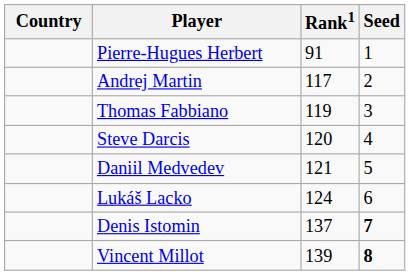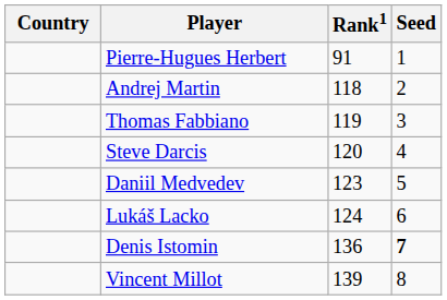 <table class="sortable wikitable">
 <tr>
 <th width="70">Country</th>
 <th width="175">Player</th>
 <th>Rank<sup>1</sup></th>
 <th>Seed</th>
 </tr>
 <tr>
 <td></td>
 <td><a href='#'>Pierre-Hugues Herbert</a></td>
 <td>91</td>
 <td>1</td>
 </tr>
 <tr>
 <td></td>
 <td><a href='#'>Andrej Martin</a></td>
-<td>117</td>
+<td>118</td>
 <td>2</td>
 </tr>
 <tr>
 <td></td>
 <td><a href='#'>Thomas Fabbiano</a></td>
 <td>119</td>
 <td>3</td>
 </tr>
 <tr>
 <td></td>
 <td><a href='#'>Steve Darcis</a></td>
 <td>120</td>
 <td>4</td>
 </tr>
 <tr>
 <td></td>
 <td><a href='#'>Daniil Medvedev</a></td>
-<td>121</td>
+<td>123</td>
 <td>5</td>
 </tr>
 <tr>
 <td></td>
 <td><a href='#'>Lukáš Lacko</a></td>
 <td>124</td>
 <td>6</td>
 </tr>
 <tr>
 <td></td>
 <td><a href='#'>Denis Istomin</a></td>
-<td>137</td>
+<td>136</td>
 <td><strong>7</strong></td>
 </tr>
 <tr>
 <td></td>
 <td><a href='#'>Vincent Millot</a></td>
 <td>139</td>
-<td><strong>8</strong></td>
+<td>8</td>
 </tr>
 </table>
